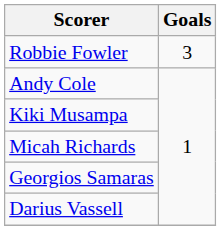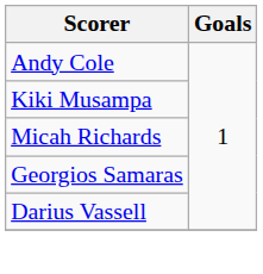 <table class="wikitable">
 <tr>
 <th>Scorer</th>
 <th>Goals</th>
-</tr>
-<tr>
-<td> <a href='#'>Robbie Fowler</a></td>
-<td align=center>3</td>
 </tr>
 <tr>
 <td> <a href='#'>Andy Cole</a></td>
 <td rowspan="5" align=center>1</td>
 </tr>
 <tr>
 <td> <a href='#'>Kiki Musampa</a></td>
 </tr>
 <tr>
 <td> <a href='#'>Micah Richards</a></td>
 </tr>
 <tr>
 <td> <a href='#'>Georgios Samaras</a></td>
 </tr>
 <tr>
 <td> <a href='#'>Darius Vassell</a></td>
 </tr>
 <tr>
 </tr>
 </table>
